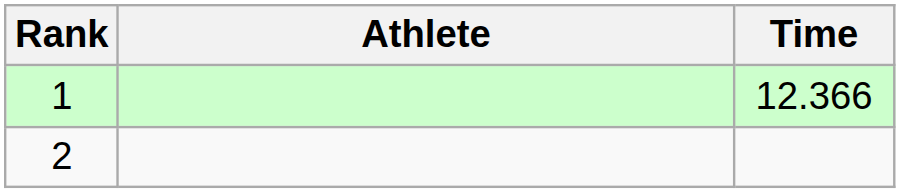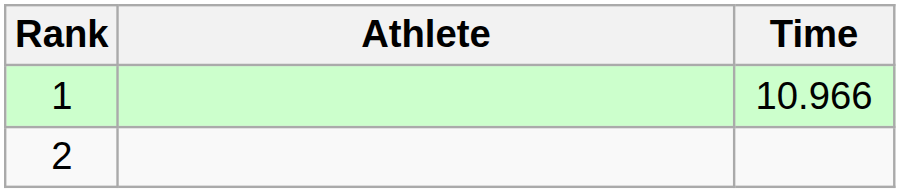 <table class=wikitable style="text-align:center">
 <tr>
 <th width=40>Rank</th>
 <th width=250>Athlete</th>
 <th width=60>Time</th>
 </tr>
 <tr bgcolor="ccffcc">
 <td>1</td>
 <td align=left></td>
-<td>12.366</td>
+<td>10.966</td>
 </tr>
 <tr>
 <td>2</td>
 <td align=left></td>
 <td></td>
 </tr>
 </table>
